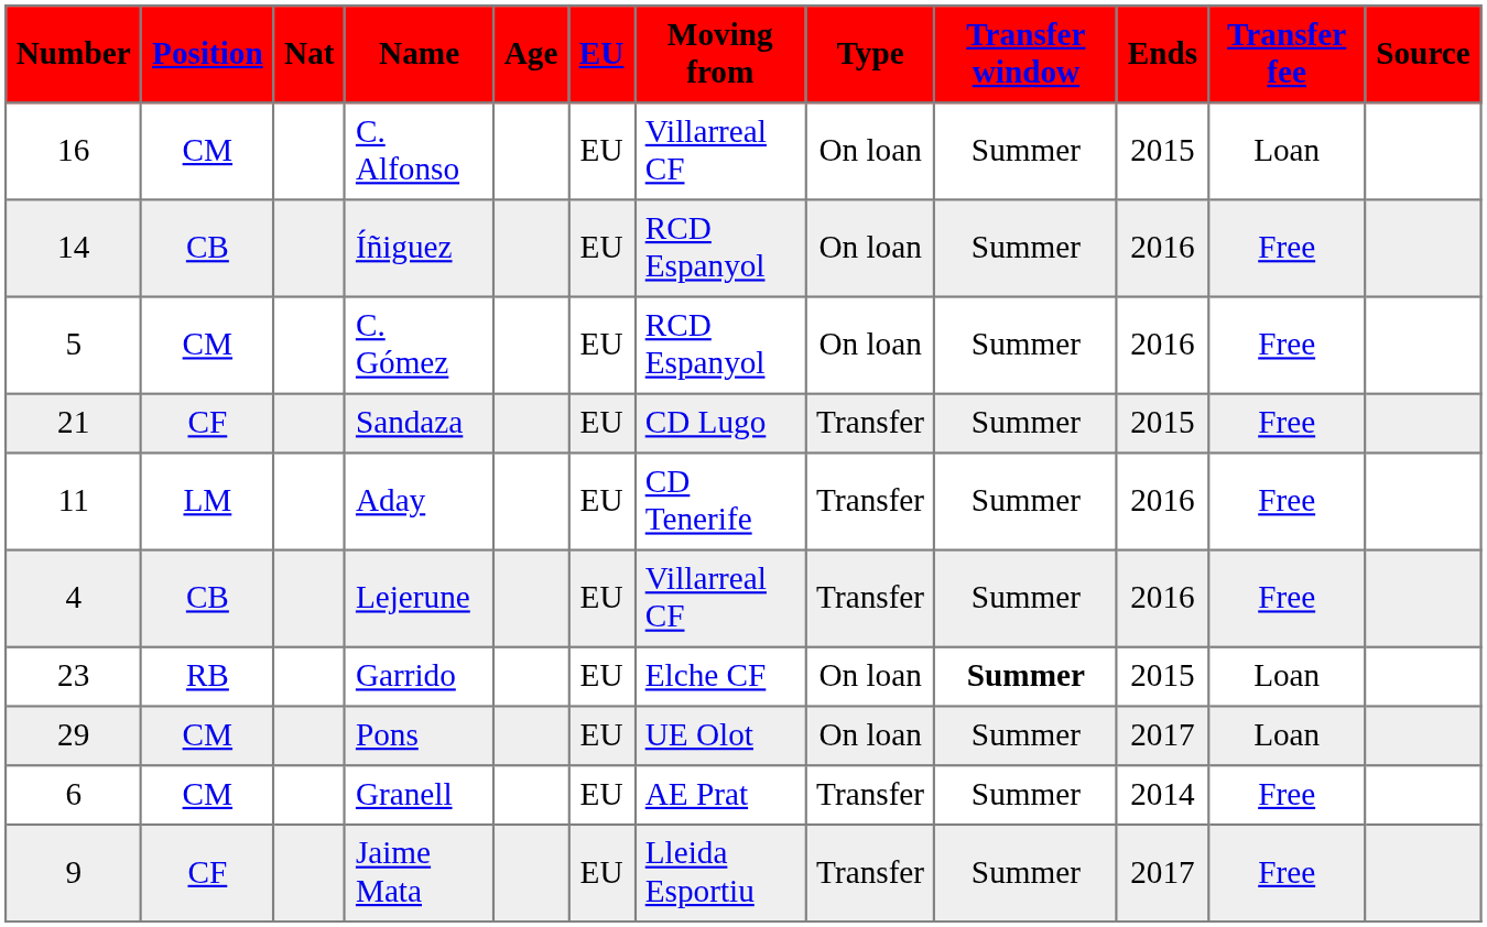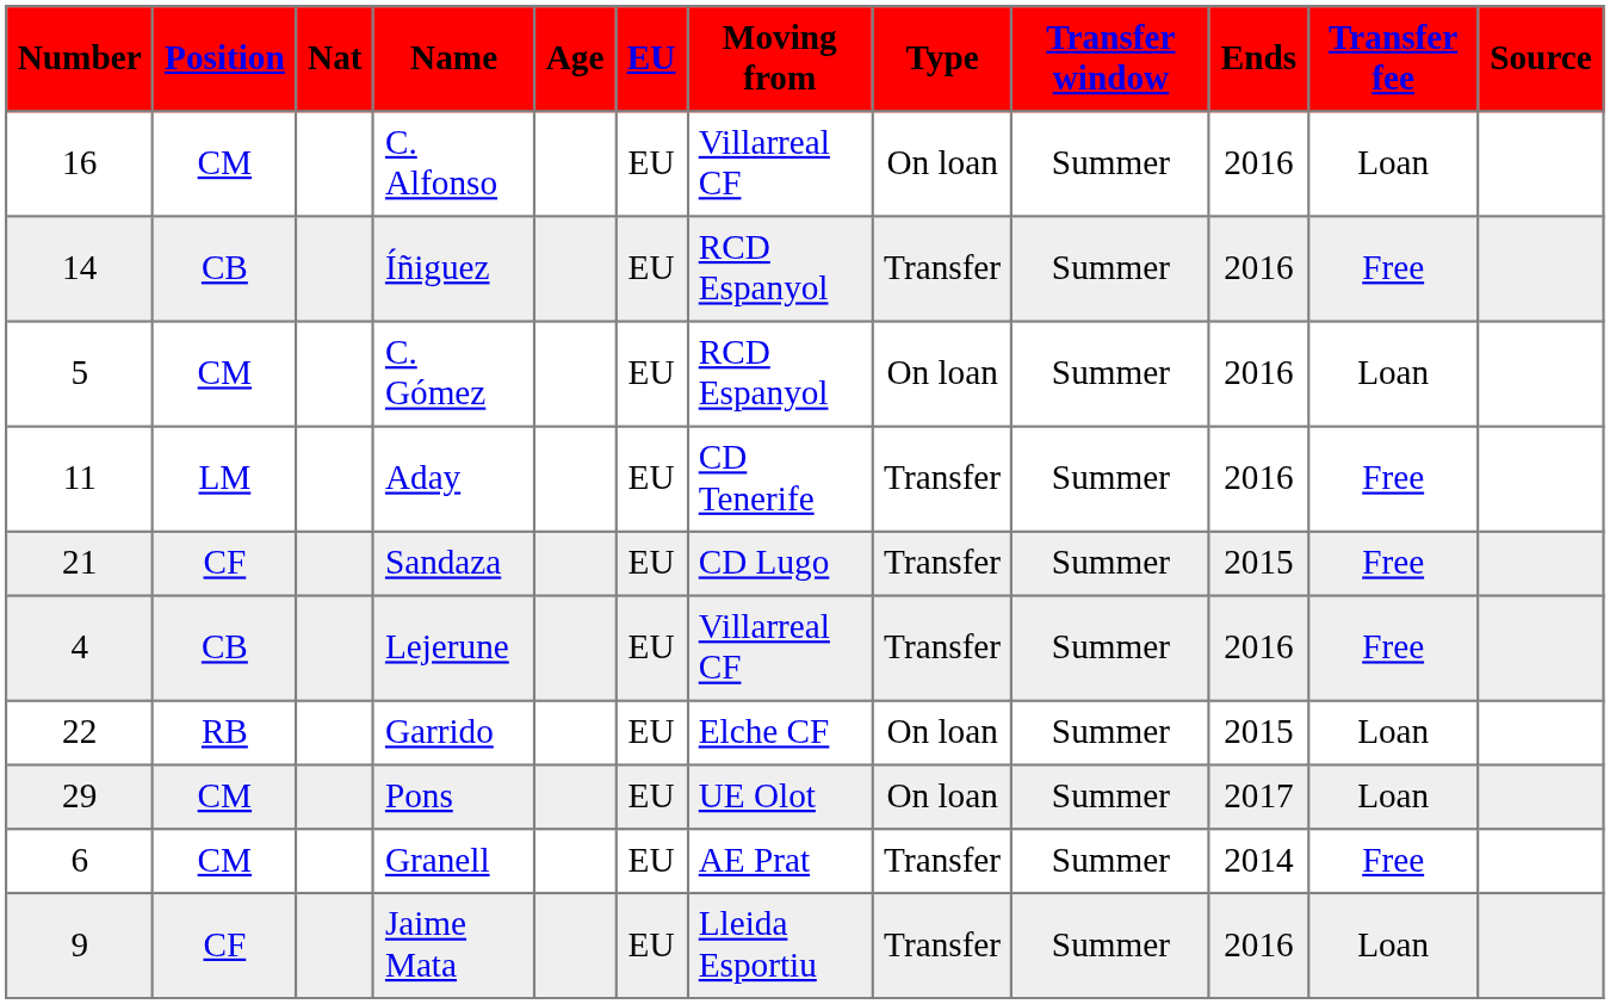 <table cellpadding="4" cellspacing="0" border="1" style="text-align: center; font-size: 85%; border: gray solid 1px; border-collapse: collapse;">
 <tr align="center" bgcolor="#FF0000">
 <th>Number</th>
 <th><a href='#'>Position</a></th>
 <th>Nat</th>
 <th>Name</th>
 <th>Age</th>
 <th><a href='#'>EU</a></th>
 <th>Moving from</th>
 <th>Type</th>
 <th><a href='#'>Transfer window</a></th>
 <th>Ends</th>
 <th><a href='#'>Transfer fee</a></th>
 <th>Source</th>
 </tr>
 <tr>
 <td>16</td>
 <td><a href='#'>CM</a></td>
 <td></td>
 <td align="Left"><a href='#'>C. Alfonso</a></td>
 <td></td>
 <td>EU</td>
 <td align="Left"><a href='#'>Villarreal CF</a></td>
 <td>On loan</td>
 <td>Summer</td>
-<td>2015</td>
+<td>2016</td>
 <td>Loan</td>
 <td></td>
 </tr>
 <tr bgcolor="#EFEFEF">
 <td>14</td>
 <td><a href='#'>CB</a></td>
 <td></td>
 <td align="Left"><a href='#'>Íñiguez</a></td>
 <td></td>
 <td>EU</td>
 <td align="Left"><a href='#'>RCD Espanyol</a></td>
-<td>On loan</td>
+<td>Transfer</td>
 <td>Summer</td>
 <td>2016</td>
 <td><a href='#'>Free</a></td>
 <td></td>
 </tr>
 <tr>
 <td>5</td>
 <td><a href='#'>CM</a></td>
 <td></td>
 <td align="Left"><a href='#'>C. Gómez</a></td>
 <td></td>
 <td>EU</td>
 <td align="Left"><a href='#'>RCD Espanyol</a></td>
 <td>On loan</td>
+<td>Summer</td>
+<td>2016</td>
+<td>Loan</td>
+<td></td>
+</tr>
+<tr>
+<td>11</td>
+<td><a href='#'>LM</a></td>
+<td></td>
+<td align="Left"><a href='#'>Aday</a></td>
+<td></td>
+<td>EU</td>
+<td align="Left"><a href='#'>CD Tenerife</a></td>
+<td>Transfer</td>
 <td>Summer</td>
 <td>2016</td>
 <td><a href='#'>Free</a></td>
 <td></td>
 </tr>
 <tr bgcolor="#EFEFEF">
 <td>21</td>
 <td><a href='#'>CF</a></td>
 <td></td>
 <td align="Left"><a href='#'>Sandaza</a></td>
 <td></td>
 <td>EU</td>
 <td align="Left"><a href='#'>CD Lugo</a></td>
 <td>Transfer</td>
 <td>Summer</td>
 <td>2015</td>
 <td><a href='#'>Free</a></td>
 <td></td>
 </tr>
-<tr>
-<td>11</td>
-<td><a href='#'>LM</a></td>
-<td></td>
-<td align="Left"><a href='#'>Aday</a></td>
-<td></td>
-<td>EU</td>
-<td align="Left"><a href='#'>CD Tenerife</a></td>
-<td>Transfer</td>
-<td>Summer</td>
-<td>2016</td>
-<td><a href='#'>Free</a></td>
-<td></td>
-</tr>
 <tr bgcolor="#EFEFEF">
 <td>4</td>
 <td><a href='#'>CB</a></td>
 <td></td>
 <td align="Left"><a href='#'>Lejerune</a></td>
 <td></td>
 <td>EU</td>
 <td align="Left"><a href='#'>Villarreal CF</a></td>
 <td>Transfer</td>
 <td>Summer</td>
 <td>2016</td>
 <td><a href='#'>Free</a></td>
 <td></td>
 </tr>
 <tr>
-<td>23</td>
+<td>22</td>
 <td><a href='#'>RB</a></td>
 <td></td>
 <td align="Left"><a href='#'>Garrido</a></td>
 <td></td>
 <td>EU</td>
 <td align="Left"><a href='#'>Elche CF</a></td>
 <td>On loan</td>
-<td><strong>Summer</strong></td>
+<td>Summer</td>
 <td>2015</td>
 <td>Loan</td>
 <td></td>
 </tr>
 <tr bgcolor="#EFEFEF">
 <td>29</td>
 <td><a href='#'>CM</a></td>
 <td></td>
 <td align="Left"><a href='#'>Pons</a></td>
 <td></td>
 <td>EU</td>
 <td align="Left"><a href='#'>UE Olot</a></td>
 <td>On loan</td>
 <td>Summer</td>
 <td>2017</td>
 <td>Loan</td>
 <td></td>
 </tr>
 <tr>
 <td>6</td>
 <td><a href='#'>CM</a></td>
 <td></td>
 <td align="Left"><a href='#'>Granell</a></td>
 <td></td>
 <td>EU</td>
 <td align="Left"><a href='#'>AE Prat</a></td>
 <td>Transfer</td>
 <td>Summer</td>
 <td>2014</td>
 <td><a href='#'>Free</a></td>
 <td></td>
 </tr>
 <tr bgcolor="#EFEFEF">
 <td>9</td>
 <td><a href='#'>CF</a></td>
 <td></td>
 <td align="Left"><a href='#'>Jaime Mata</a></td>
 <td></td>
 <td>EU</td>
 <td align="Left"><a href='#'>Lleida Esportiu</a></td>
 <td>Transfer</td>
 <td>Summer</td>
-<td>2017</td>
-<td><a href='#'>Free</a></td>
+<td>2016</td>
+<td>Loan</td>
 <td></td>
 </tr>
 </table>
